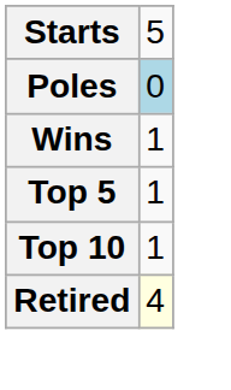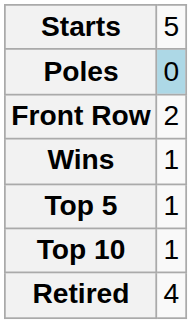 <table class="wikitable" style="text-align:center">
 <tr>
 <th>Starts</th>
 <td>5</td>
 </tr>
 <tr>
 <th>Poles</th>
 <td style="background: lightblue;">0</td>
+</tr>
+<tr>
+<th>Front Row</th>
+<td>2</td>
 </tr>
 <tr>
 <th>Wins</th>
 <td>1</td>
 </tr>
 <tr>
 <th>Top 5</th>
 <td>1</td>
 </tr>
 <tr>
 <th>Top 10</th>
 <td>1</td>
 </tr>
 <tr>
 <th>Retired</th>
-<td style="background: lightyellow;">4</td>
+<td>4</td>
 </tr>
 </table>
